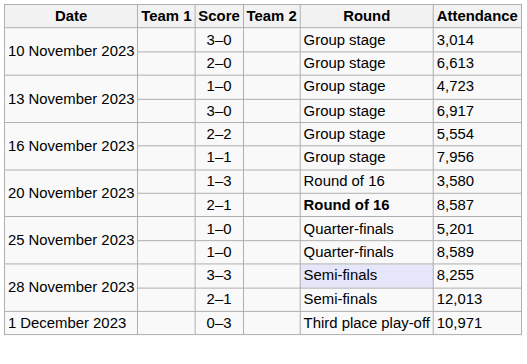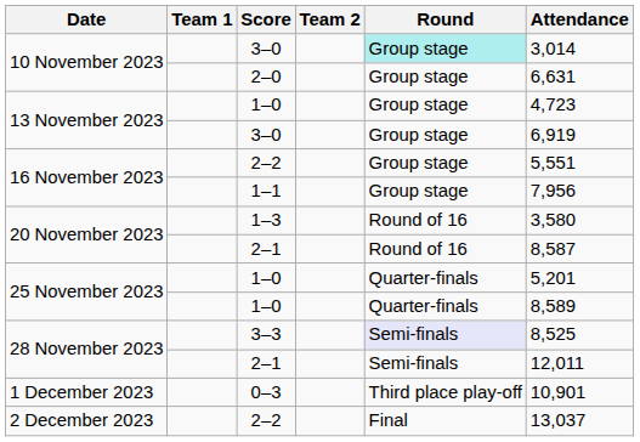 <table class="wikitable sortable">
 <tr>
 <th>Date</th>
 <th>Team 1</th>
 <th>Score</th>
 <th>Team 2</th>
 <th>Round</th>
 <th>Attendance</th>
 </tr>
 <tr>
 <td rowspan=2>10 November 2023</td>
 <td></td>
 <td style="text-align:center;">3–0</td>
 <td></td>
-<td>Group stage</td>
+<td style="background: paleturquoise;">Group stage</td>
 <td>3,014</td>
 </tr>
 <tr>
 <td></td>
 <td style="text-align:center;">2–0</td>
 <td></td>
 <td>Group stage</td>
-<td>6,613</td>
+<td>6,631</td>
 </tr>
 <tr>
 <td rowspan=2>13 November 2023</td>
 <td></td>
 <td style="text-align:center;">1–0</td>
 <td></td>
 <td>Group stage</td>
 <td>4,723</td>
 </tr>
 <tr>
 <td></td>
 <td style="text-align:center;">3–0</td>
 <td></td>
 <td>Group stage</td>
-<td>6,917</td>
+<td>6,919</td>
 </tr>
 <tr>
 <td rowspan=2>16 November 2023</td>
 <td></td>
 <td style="text-align:center;">2–2</td>
 <td></td>
 <td>Group stage</td>
-<td>5,554</td>
+<td>5,551</td>
 </tr>
 <tr>
 <td></td>
 <td style="text-align:center;">1–1</td>
 <td></td>
 <td>Group stage</td>
 <td>7,956</td>
 </tr>
 <tr>
 <td rowspan=2>20 November 2023</td>
 <td></td>
 <td style="text-align:center;">1–3</td>
 <td></td>
 <td>Round of 16</td>
 <td>3,580</td>
 </tr>
 <tr>
 <td></td>
 <td style="text-align:center;">2–1</td>
 <td></td>
-<td><strong>Round of 16</strong></td>
+<td>Round of 16</td>
 <td>8,587</td>
 </tr>
 <tr>
 <td rowspan=2>25 November 2023</td>
 <td></td>
 <td style="text-align:center;">1–0</td>
 <td></td>
 <td>Quarter-finals</td>
 <td>5,201</td>
 </tr>
 <tr>
 <td></td>
 <td style="text-align:center;">1–0</td>
 <td></td>
 <td>Quarter-finals</td>
 <td>8,589</td>
 </tr>
 <tr>
 <td rowspan=2>28 November 2023</td>
 <td></td>
 <td style="text-align:center;">3–3 </td>
 <td></td>
 <td style="background: lavender;">Semi-finals</td>
-<td>8,255</td>
+<td>8,525</td>
 </tr>
 <tr>
 <td></td>
 <td style="text-align:center;">2–1</td>
 <td></td>
 <td>Semi-finals</td>
-<td>12,013</td>
+<td>12,011</td>
 </tr>
 <tr>
 <td>1 December 2023</td>
 <td></td>
 <td style="text-align:center;">0–3</td>
 <td></td>
 <td>Third place play-off</td>
-<td>10,971</td>
+<td>10,901</td>
+</tr>
+<tr>
+<td>2 December 2023</td>
+<td></td>
+<td style="text-align:center;">2–2 </td>
+<td></td>
+<td>Final</td>
+<td>13,037</td>
 </tr>
 </table>
